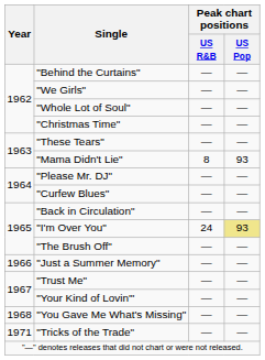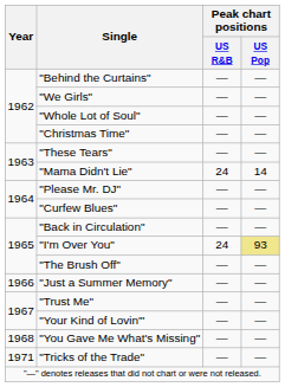 <table class="wikitable">
 <tr>
 <th scope="col" rowspan="2">Year</th>
 <th scope="col" rowspan="2">Single</th>
 <th scope="col" colspan="2">Peak chart positions</th>
 </tr>
 <tr>
 <th style="width:45px;"><small><a href='#'>US R&B</a></small><br></th>
 <th style="width:45px;"><small><a href='#'>US Pop</a></small><br></th>
 </tr>
 <tr>
 <td rowspan="4">1962</td>
 <td>"Behind the Curtains"</td>
 <td align=center>―</td>
 <td align=center>—</td>
 </tr>
 <tr>
 <td>"We Girls"</td>
 <td align=center>―</td>
 <td align=center>―</td>
 </tr>
 <tr>
 <td>"Whole Lot of Soul"</td>
 <td align=center>―</td>
 <td align=center>―</td>
 </tr>
 <tr>
 <td>"Christmas Time"</td>
 <td align=center>―</td>
 <td align=center>―</td>
 </tr>
 <tr>
 <td rowspan="2">1963</td>
 <td>"These Tears"</td>
 <td align=center>―</td>
 <td align=center>―</td>
 </tr>
 <tr>
 <td>"Mama Didn't Lie"</td>
-<td align=center>8</td>
-<td align=center>93</td>
+<td align=center>24</td>
+<td align=center>14</td>
 </tr>
 <tr>
 <td rowspan="2">1964</td>
 <td>"Please Mr. DJ"</td>
 <td align=center>—</td>
 <td align=center>—</td>
 </tr>
 <tr>
 <td>"Curfew Blues"</td>
 <td align=center>—</td>
 <td align=center>—</td>
 </tr>
 <tr>
 <td rowspan="3">1965</td>
 <td>"Back in Circulation"</td>
 <td align=center>―</td>
 <td align=center>―</td>
 </tr>
 <tr>
 <td>"I'm Over You"</td>
 <td align=center>24</td>
 <td align=center style="background: khaki;">93</td>
 </tr>
 <tr>
 <td>"The Brush Off"</td>
 <td align=center>―</td>
 <td align=center>―</td>
 </tr>
 <tr>
 <td rowspan="1">1966</td>
 <td>"Just a Summer Memory"</td>
 <td align=center>―</td>
 <td align=center>―</td>
 </tr>
 <tr>
 <td rowspan="2">1967</td>
 <td>"Trust Me"</td>
 <td align=center>—</td>
 <td align=center>―</td>
 </tr>
 <tr>
 <td>"Your Kind of Lovin'"</td>
 <td align=center>―</td>
 <td align=center>―</td>
 </tr>
 <tr>
 <td rowspan="1">1968</td>
 <td>"You Gave Me What's Missing"</td>
 <td align=center>―</td>
 <td align=center>―</td>
 </tr>
 <tr>
 <td rowspan="1">1971</td>
 <td>"Tricks of the Trade"</td>
 <td align=center>―</td>
 <td align=center>―</td>
 </tr>
 <tr>
 <td colspan="5" style="text-align:center; font-size:9pt;">"—" denotes releases that did not chart or were not released.</td>
 </tr>
 </table>
